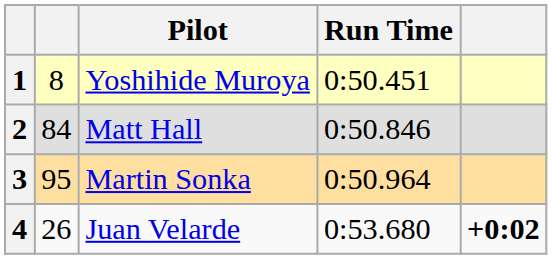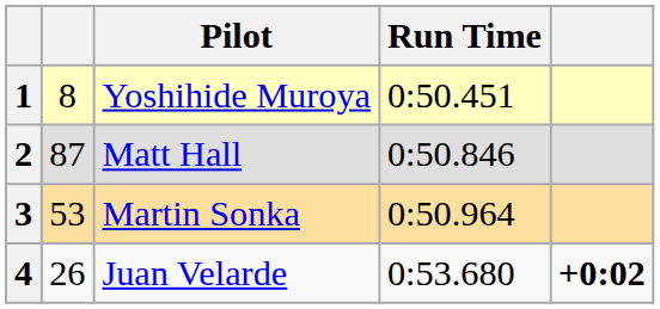 <table class="wikitable" style="font-size: 95%;">
 <tr>
 <th></th>
 <th></th>
 <th>Pilot</th>
 <th>Run Time</th>
 <th></th>
 </tr>
 <tr>
 <th>1</th>
 <td style="background:#ffffbf; text-align: center;">8</td>
 <td style="background:#ffffbf;"> <a href='#'>Yoshihide Muroya</a></td>
 <td style="background:#ffffbf;">0:50.451</td>
 <td style="background:#ffffbf;"></td>
 </tr>
 <tr>
 <th>2</th>
-<td style="background:#dfdfdf; text-align: center;">84</td>
+<td style="background:#dfdfdf; text-align: center;">87</td>
 <td style="background:#dfdfdf;"> <a href='#'>Matt Hall</a></td>
 <td style="background:#dfdfdf;">0:50.846</td>
 <td style="background:#dfdfdf;"></td>
 </tr>
 <tr>
 <th>3</th>
-<td style="background:#ffdf9f; text-align: center;">95</td>
+<td style="background:#ffdf9f; text-align: center;">53</td>
 <td style="background:#ffdf9f;"> <a href='#'>Martin Sonka</a></td>
 <td style="background:#ffdf9f;">0:50.964</td>
 <td style="background:#ffdf9f;"></td>
 </tr>
 <tr>
 <th>4</th>
 <td style="text-align: center;">26</td>
 <td> <a href='#'>Juan Velarde</a></td>
 <td>0:53.680</td>
 <td><strong>+0:02 </strong></td>
 </tr>
 </table>
